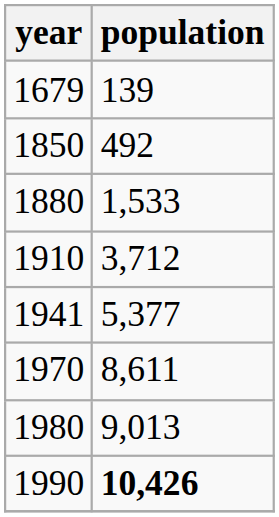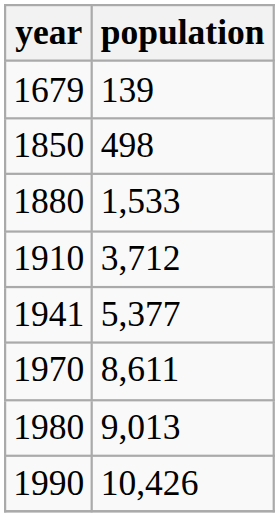 <table class="wikitable">
 <tr>
 <th>year</th>
 <th>population</th>
 </tr>
 <tr>
 <td>1679</td>
 <td>139 </td>
 </tr>
 <tr>
 <td>1850</td>
-<td>492</td>
+<td>498</td>
 </tr>
 <tr>
 <td>1880</td>
 <td>1,533</td>
 </tr>
 <tr>
 <td>1910</td>
 <td>3,712</td>
 </tr>
 <tr>
 <td>1941</td>
 <td>5,377</td>
 </tr>
 <tr>
 <td>1970</td>
 <td>8,611</td>
 </tr>
 <tr>
 <td>1980</td>
 <td>9,013</td>
 </tr>
 <tr>
 <td>1990</td>
-<td><strong>10,426</strong></td>
+<td>10,426</td>
 </tr>
 <tr>
 </tr>
 </table>
